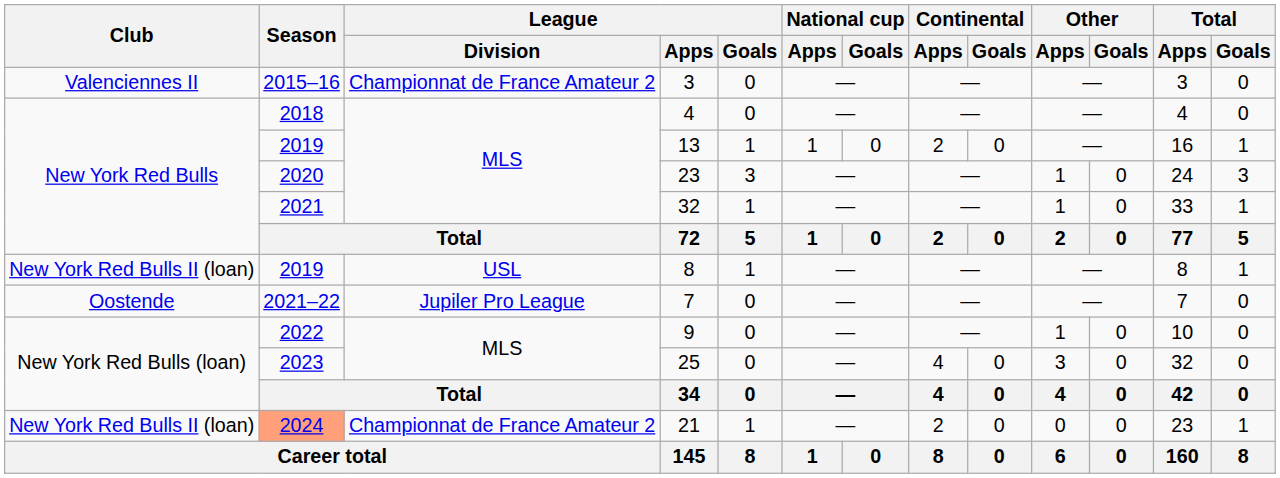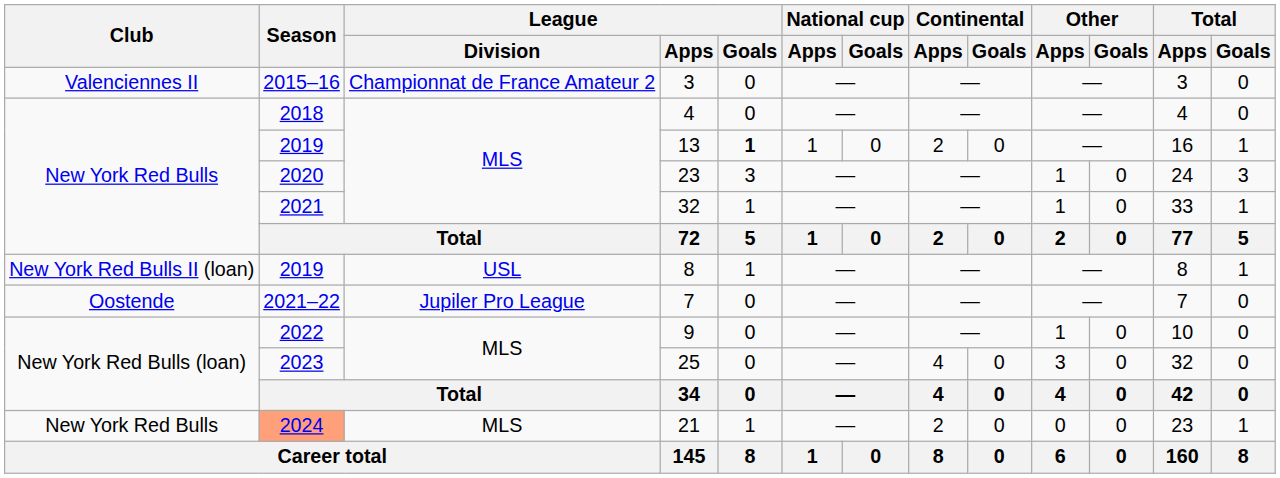 <table class="wikitable" style="text-align: center;">
 <tr>
 <th rowspan="2">Club</th>
 <th rowspan="2">Season</th>
 <th colspan="3">League</th>
 <th colspan="2">National cup</th>
 <th colspan="2">Continental</th>
 <th colspan="2">Other</th>
 <th colspan="2">Total</th>
 </tr>
 <tr>
 <th>Division</th>
 <th>Apps</th>
 <th>Goals</th>
 <th>Apps</th>
 <th>Goals</th>
 <th>Apps</th>
 <th>Goals</th>
 <th>Apps</th>
 <th>Goals</th>
 <th>Apps</th>
 <th>Goals</th>
 </tr>
 <tr>
 <td rowspan="1"><a href='#'>Valenciennes II</a></td>
 <td><a href='#'>2015–16</a></td>
 <td><a href='#'>Championnat de France Amateur 2</a></td>
 <td>3</td>
 <td>0</td>
 <td colspan="2">—</td>
 <td colspan="2">—</td>
 <td colspan="2">—</td>
 <td>3</td>
 <td>0</td>
 </tr>
 <tr>
 <td rowspan="5"><a href='#'>New York Red Bulls</a></td>
 <td><a href='#'>2018</a></td>
 <td rowspan="4"><a href='#'>MLS</a></td>
 <td>4</td>
 <td>0</td>
 <td colspan="2">—</td>
 <td colspan="2">—</td>
 <td colspan="2">—</td>
 <td>4</td>
 <td>0</td>
 </tr>
 <tr>
 <td><a href='#'>2019</a></td>
 <td>13</td>
-<td>1</td>
+<td><strong>1</strong></td>
 <td>1</td>
 <td>0</td>
 <td>2</td>
 <td>0</td>
 <td colspan="2">—</td>
 <td>16</td>
 <td>1</td>
 </tr>
 <tr>
 <td><a href='#'>2020</a></td>
 <td>23</td>
 <td>3</td>
 <td colspan="2">—</td>
 <td colspan="2">—</td>
 <td>1</td>
 <td>0</td>
 <td>24</td>
 <td>3</td>
 </tr>
 <tr>
 <td><a href='#'>2021</a></td>
 <td>32</td>
 <td>1</td>
 <td colspan="2">—</td>
 <td colspan="2">—</td>
 <td>1</td>
 <td>0</td>
 <td>33</td>
 <td>1</td>
 </tr>
 <tr>
 <th colspan="2">Total</th>
 <th>72</th>
 <th>5</th>
 <th>1</th>
 <th>0</th>
 <th>2</th>
 <th>0</th>
 <th>2</th>
 <th>0</th>
 <th>77</th>
 <th>5</th>
 </tr>
 <tr>
 <td><a href='#'>New York Red Bulls II</a> (loan)</td>
 <td><a href='#'>2019</a></td>
 <td><a href='#'>USL</a></td>
 <td>8</td>
 <td>1</td>
 <td colspan="2">—</td>
 <td colspan="2">—</td>
 <td colspan="2">—</td>
 <td>8</td>
 <td>1</td>
 </tr>
 <tr>
 <td><a href='#'>Oostende</a></td>
 <td><a href='#'>2021–22</a></td>
 <td><a href='#'>Jupiler Pro League</a></td>
 <td>7</td>
 <td>0</td>
 <td colspan="2">—</td>
 <td colspan="2">—</td>
 <td colspan="2">—</td>
 <td>7</td>
 <td>0</td>
 </tr>
 <tr>
 <td rowspan="3">New York Red Bulls (loan)</td>
 <td><a href='#'>2022</a></td>
 <td rowspan="2">MLS</td>
 <td>9</td>
 <td>0</td>
 <td colspan="2">—</td>
 <td colspan="2">—</td>
 <td>1</td>
 <td>0</td>
 <td>10</td>
 <td>0</td>
 </tr>
 <tr>
 <td><a href='#'>2023</a></td>
 <td>25</td>
 <td>0</td>
 <td colspan="2">—</td>
 <td>4</td>
 <td>0</td>
 <td>3</td>
 <td>0</td>
 <td>32</td>
 <td>0</td>
 </tr>
 <tr>
 <th colspan="2">Total</th>
 <th>34</th>
 <th>0</th>
 <th colspan="2">—</th>
 <th>4</th>
 <th>0</th>
 <th>4</th>
 <th>0</th>
 <th>42</th>
 <th>0</th>
 </tr>
 <tr>
-<td><a href='#'>New York Red Bulls II</a> (loan)</td>
+<td rowspan="1">New York Red Bulls</td>
 <td style="background: lightsalmon;"><a href='#'>2024</a></td>
-<td><a href='#'>Championnat de France Amateur 2</a></td>
+<td rowspan="1">MLS</td>
 <td>21</td>
 <td>1</td>
 <td colspan="2">—</td>
 <td>2</td>
 <td>0</td>
 <td>0</td>
 <td>0</td>
 <td>23</td>
 <td>1</td>
 </tr>
 <tr>
 <th colspan="3">Career total</th>
 <th>145</th>
 <th>8</th>
 <th>1</th>
 <th>0</th>
 <th>8</th>
 <th>0</th>
 <th>6</th>
 <th>0</th>
 <th>160</th>
 <th>8</th>
 </tr>
 </table>
